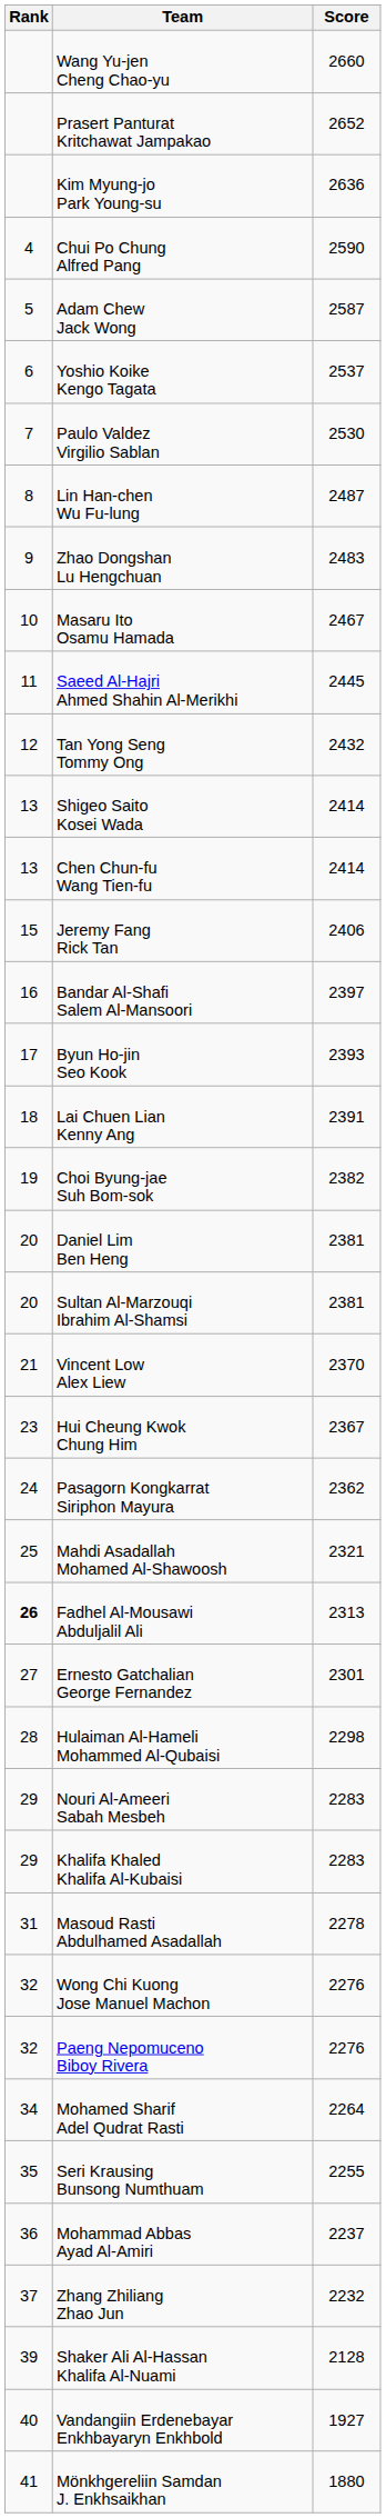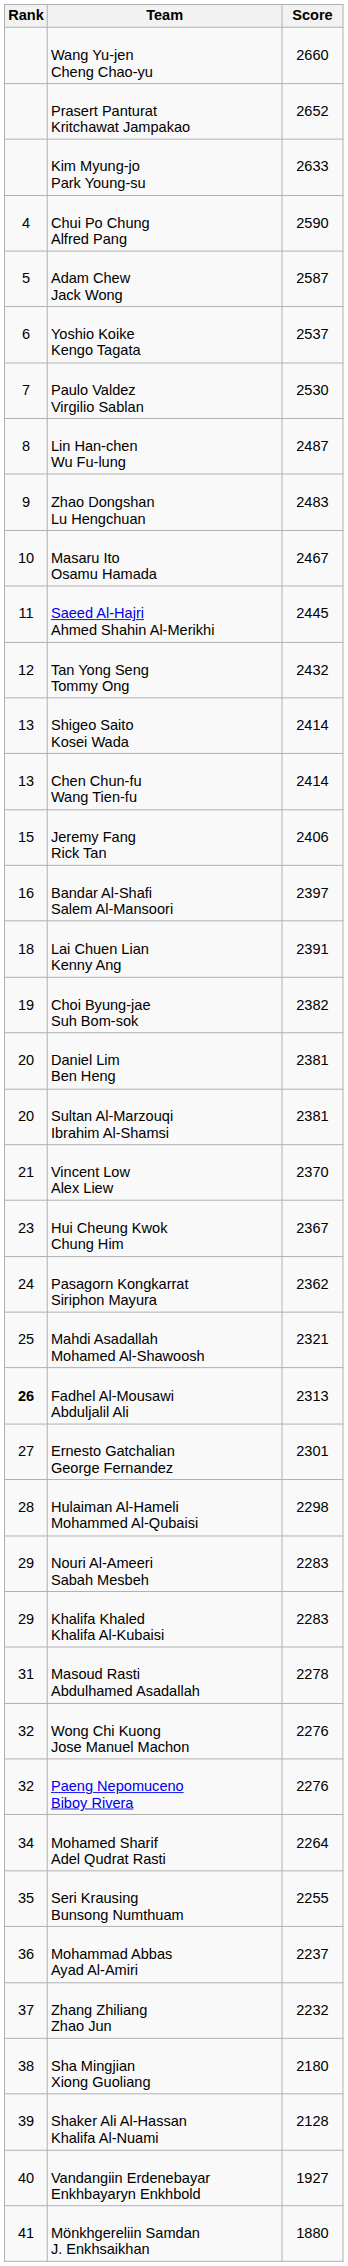 <table class=wikitable style="text-align:center">
 <tr>
 <th width=40>Rank</th>
 <th width=250>Team</th>
 <th width=60>Score</th>
 </tr>
 <tr>
 <td></td>
 <td align=left><br>Wang Yu-jen<br>Cheng Chao-yu</td>
 <td>2660</td>
 </tr>
 <tr>
 <td></td>
 <td align=left><br>Prasert Panturat<br>Kritchawat Jampakao</td>
 <td>2652</td>
 </tr>
 <tr>
 <td></td>
 <td align=left><br>Kim Myung-jo<br>Park Young-su</td>
-<td>2636</td>
+<td>2633</td>
 </tr>
 <tr>
 <td>4</td>
 <td align=left><br>Chui Po Chung<br>Alfred Pang</td>
 <td>2590</td>
 </tr>
 <tr>
 <td>5</td>
 <td align=left><br>Adam Chew<br>Jack Wong</td>
 <td>2587</td>
 </tr>
 <tr>
 <td>6</td>
 <td align=left><br>Yoshio Koike<br>Kengo Tagata</td>
 <td>2537</td>
 </tr>
 <tr>
 <td>7</td>
 <td align=left><br>Paulo Valdez<br>Virgilio Sablan</td>
 <td>2530</td>
 </tr>
 <tr>
 <td>8</td>
 <td align=left><br>Lin Han-chen<br>Wu Fu-lung</td>
 <td>2487</td>
 </tr>
 <tr>
 <td>9</td>
 <td align=left><br>Zhao Dongshan<br>Lu Hengchuan</td>
 <td>2483</td>
 </tr>
 <tr>
 <td>10</td>
 <td align=left><br>Masaru Ito<br>Osamu Hamada</td>
 <td>2467</td>
 </tr>
 <tr>
 <td>11</td>
 <td align=left><br><a href='#'>Saeed Al-Hajri</a><br>Ahmed Shahin Al-Merikhi</td>
 <td>2445</td>
 </tr>
 <tr>
 <td>12</td>
 <td align=left><br>Tan Yong Seng<br>Tommy Ong</td>
 <td>2432</td>
 </tr>
 <tr>
 <td>13</td>
 <td align=left><br>Shigeo Saito<br>Kosei Wada</td>
 <td>2414</td>
 </tr>
 <tr>
 <td>13</td>
 <td align=left><br>Chen Chun-fu<br>Wang Tien-fu</td>
 <td>2414</td>
 </tr>
 <tr>
 <td>15</td>
 <td align=left><br>Jeremy Fang<br>Rick Tan</td>
 <td>2406</td>
 </tr>
 <tr>
 <td>16</td>
 <td align=left><br>Bandar Al-Shafi<br>Salem Al-Mansoori</td>
 <td>2397</td>
-</tr>
-<tr>
-<td>17</td>
-<td align=left><br>Byun Ho-jin<br>Seo Kook</td>
-<td>2393</td>
 </tr>
 <tr>
 <td>18</td>
 <td align=left><br>Lai Chuen Lian<br>Kenny Ang</td>
 <td>2391</td>
 </tr>
 <tr>
 <td>19</td>
 <td align=left><br>Choi Byung-jae<br>Suh Bom-sok</td>
 <td>2382</td>
 </tr>
 <tr>
 <td>20</td>
 <td align=left><br>Daniel Lim<br>Ben Heng</td>
 <td>2381</td>
 </tr>
 <tr>
 <td>20</td>
 <td align=left><br>Sultan Al-Marzouqi<br>Ibrahim Al-Shamsi</td>
 <td>2381</td>
 </tr>
 <tr>
 <td>21</td>
 <td align=left><br>Vincent Low<br>Alex Liew</td>
 <td>2370</td>
 </tr>
 <tr>
 <td>23</td>
 <td align=left><br>Hui Cheung Kwok<br>Chung Him</td>
 <td>2367</td>
 </tr>
 <tr>
 <td>24</td>
 <td align=left><br>Pasagorn Kongkarrat<br>Siriphon Mayura</td>
 <td>2362</td>
 </tr>
 <tr>
 <td>25</td>
 <td align=left><br>Mahdi Asadallah<br>Mohamed Al-Shawoosh</td>
 <td>2321</td>
 </tr>
 <tr>
 <td><strong>26</strong></td>
 <td align=left><br>Fadhel Al-Mousawi<br>Abduljalil Ali</td>
 <td>2313</td>
 </tr>
 <tr>
 <td>27</td>
 <td align=left><br>Ernesto Gatchalian<br>George Fernandez</td>
 <td>2301</td>
 </tr>
 <tr>
 <td>28</td>
 <td align=left><br>Hulaiman Al-Hameli<br>Mohammed Al-Qubaisi</td>
 <td>2298</td>
 </tr>
 <tr>
 <td>29</td>
 <td align=left><br>Nouri Al-Ameeri<br>Sabah Mesbeh</td>
 <td>2283</td>
 </tr>
 <tr>
 <td>29</td>
 <td align=left><br>Khalifa Khaled<br>Khalifa Al-Kubaisi</td>
 <td>2283</td>
 </tr>
 <tr>
 <td>31</td>
 <td align=left><br>Masoud Rasti<br>Abdulhamed Asadallah</td>
 <td>2278</td>
 </tr>
 <tr>
 <td>32</td>
 <td align=left><br>Wong Chi Kuong<br>Jose Manuel Machon</td>
 <td>2276</td>
 </tr>
 <tr>
 <td>32</td>
 <td align=left><br><a href='#'>Paeng Nepomuceno</a><br><a href='#'>Biboy Rivera</a></td>
 <td>2276</td>
 </tr>
 <tr>
 <td>34</td>
 <td align=left><br>Mohamed Sharif<br>Adel Qudrat Rasti</td>
 <td>2264</td>
 </tr>
 <tr>
 <td>35</td>
 <td align=left><br>Seri Krausing<br>Bunsong Numthuam</td>
 <td>2255</td>
 </tr>
 <tr>
 <td>36</td>
 <td align=left><br>Mohammad Abbas<br>Ayad Al-Amiri</td>
 <td>2237</td>
 </tr>
 <tr>
 <td>37</td>
 <td align=left><br>Zhang Zhiliang<br>Zhao Jun</td>
 <td>2232</td>
 </tr>
 <tr>
+<td>38</td>
+<td align=left><br>Sha Mingjian<br>Xiong Guoliang</td>
+<td>2180</td>
+</tr>
+<tr>
 <td>39</td>
 <td align=left><br>Shaker Ali Al-Hassan<br>Khalifa Al-Nuami</td>
 <td>2128</td>
 </tr>
 <tr>
 <td>40</td>
 <td align=left><br>Vandangiin Erdenebayar<br>Enkhbayaryn Enkhbold</td>
 <td>1927</td>
 </tr>
 <tr>
 <td>41</td>
 <td align=left><br>Mönkhgereliin Samdan<br>J. Enkhsaikhan</td>
 <td>1880</td>
 </tr>
 </table>
